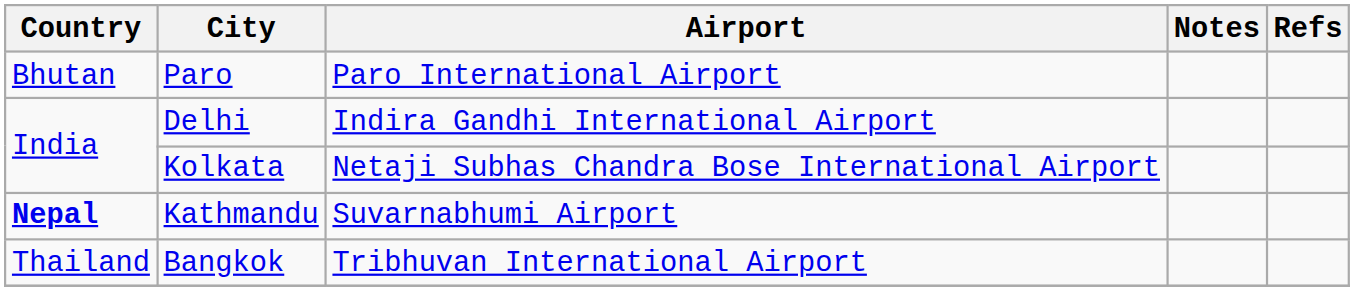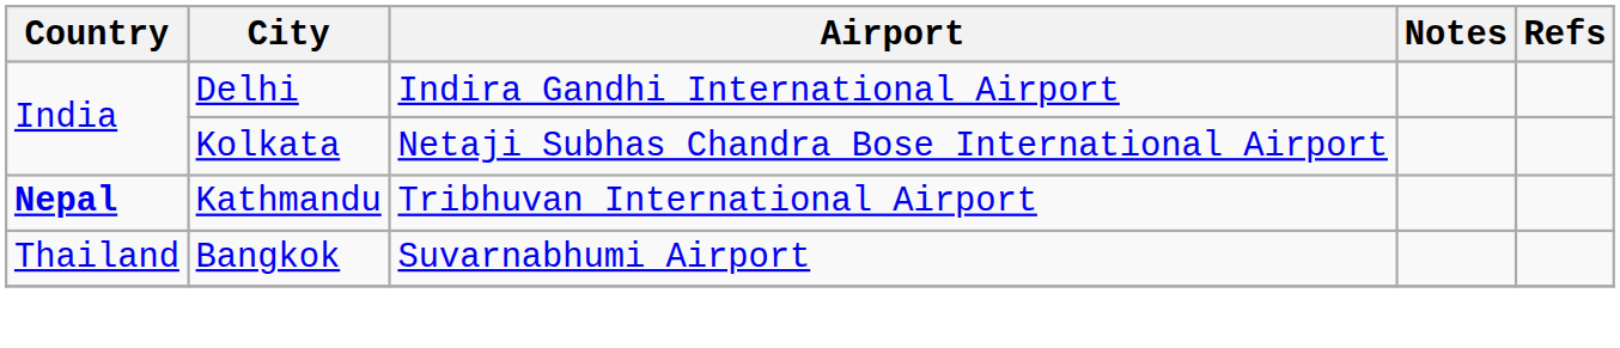 <table class="sortable wikitable">
 <tr>
 <th>Country</th>
 <th>City</th>
 <th>Airport</th>
 <th>Notes</th>
 <th class="unsortable">Refs</th>
-</tr>
-<tr>
-<td><a href='#'>Bhutan</a></td>
-<td><a href='#'>Paro</a></td>
-<td><a href='#'>Paro International Airport</a></td>
-<td></td>
-<td align=center></td>
 </tr>
 <tr>
 <td rowspan=2><a href='#'>India</a></td>
 <td><a href='#'>Delhi</a></td>
 <td><a href='#'>Indira Gandhi International Airport</a></td>
 <td align=center></td>
 <td align=center></td>
 </tr>
 <tr>
 <td><a href='#'>Kolkata</a></td>
 <td><a href='#'>Netaji Subhas Chandra Bose International Airport</a></td>
 <td align=center></td>
 <td align=center></td>
 </tr>
 <tr>
 <td><strong><a href='#'>Nepal</a></strong></td>
 <td><a href='#'>Kathmandu</a></td>
-<td><a href='#'>Suvarnabhumi Airport</a></td>
+<td><a href='#'>Tribhuvan International Airport</a></td>
 <td align=center></td>
 <td align=center></td>
 </tr>
 <tr>
 <td><a href='#'>Thailand</a></td>
 <td><a href='#'>Bangkok</a></td>
-<td><a href='#'>Tribhuvan International Airport</a></td>
+<td><a href='#'>Suvarnabhumi Airport</a></td>
 <td align=center></td>
 <td align=center></td>
 </tr>
 <tr>
 </tr>
 </table>
